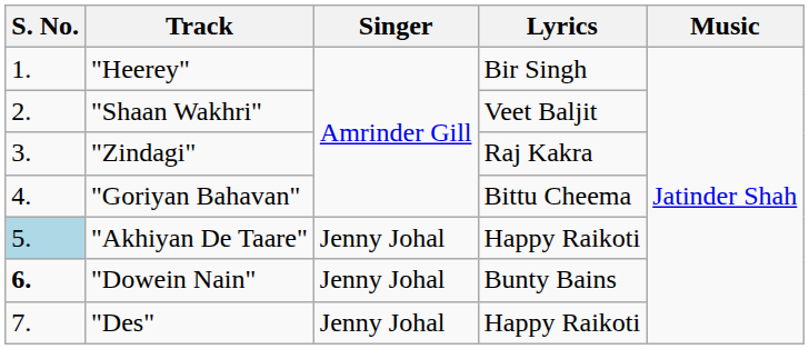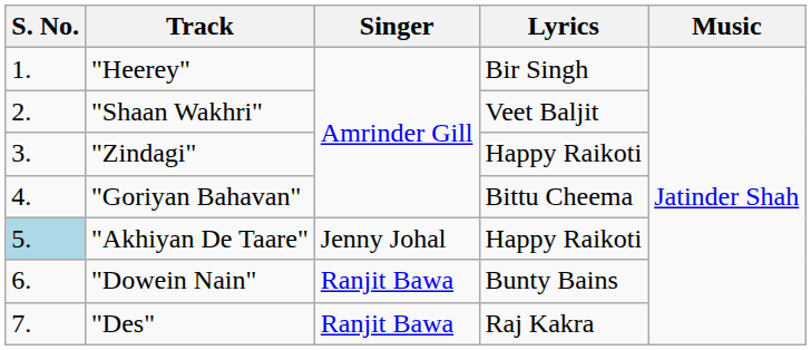 <table class="wikitable">
 <tr>
 <th>S. No.</th>
 <th>Track</th>
 <th>Singer</th>
 <th>Lyrics</th>
 <th>Music</th>
 </tr>
 <tr>
 <td>1.</td>
 <td>"Heerey"</td>
 <td rowspan="4"><a href='#'>Amrinder Gill</a></td>
 <td>Bir Singh</td>
 <td rowspan="7"><a href='#'>Jatinder Shah</a></td>
 </tr>
 <tr>
 <td>2.</td>
 <td>"Shaan Wakhri"</td>
 <td>Veet Baljit</td>
 </tr>
 <tr>
 <td>3.</td>
 <td>"Zindagi"</td>
-<td>Raj Kakra</td>
+<td>Happy Raikoti</td>
 </tr>
 <tr>
 <td>4.</td>
 <td>"Goriyan Bahavan"</td>
 <td>Bittu Cheema</td>
 </tr>
 <tr>
 <td style="background: lightblue;">5.</td>
 <td>"Akhiyan De Taare"</td>
 <td>Jenny Johal</td>
 <td>Happy Raikoti</td>
 </tr>
 <tr>
-<td><strong>6.</strong></td>
+<td>6.</td>
 <td>"Dowein Nain"</td>
-<td>Jenny Johal</td>
+<td><a href='#'>Ranjit Bawa</a></td>
 <td>Bunty Bains</td>
 </tr>
 <tr>
 <td>7.</td>
 <td>"Des"</td>
-<td>Jenny Johal</td>
-<td>Happy Raikoti</td>
+<td><a href='#'>Ranjit Bawa</a></td>
+<td>Raj Kakra</td>
 </tr>
 </table>
